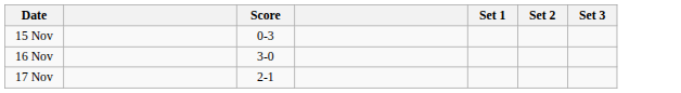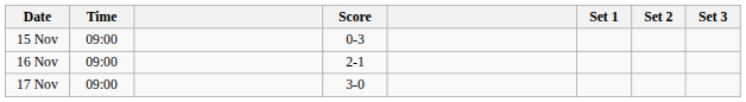 <table class="wikitable" style="text-align: center; font-size:90% ">
 <tr>
 <th width="60">Date</th>
+<th width="60">Time</th>
 <th align="right" width="190"></th>
 <th width="60">Score</th>
 <th align="left" width="190"></th>
 <th width="50">Set 1</th>
 <th width="50">Set 2</th>
 <th width="50">Set 3</th>
 </tr>
 <tr>
 <td>15 Nov</td>
+<td>09:00</td>
 <td align=right></td>
 <td align=center>0-3</td>
 <td align=left></td>
 <td></td>
 <td></td>
 <td></td>
 </tr>
 <tr>
 <td>16 Nov</td>
+<td>09:00</td>
+<td align=right></td>
+<td align=center>2-1</td>
+<td align=left></td>
+<td></td>
+<td></td>
+<td></td>
+</tr>
+<tr>
+<td>17 Nov</td>
+<td>09:00</td>
 <td align=right></td>
 <td align=center>3-0</td>
 <td align=left></td>
 <td></td>
 <td></td>
 <td></td>
 </tr>
-<tr>
-<td>17 Nov</td>
-<td align=right></td>
-<td align=center>2-1</td>
-<td align=left></td>
-<td></td>
-<td></td>
-<td></td>
-</tr>
 </table>
